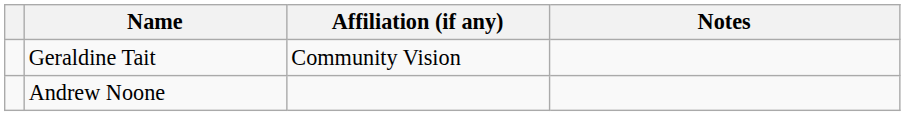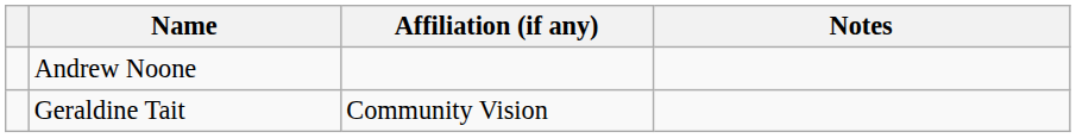 <table class="wikitable" width="51%">
 <tr>
 <th width="1%"></th>
 <th width="15%">Name</th>
 <th width="15%">Affiliation (if any)</th>
 <th width="20%">Notes</th>
 </tr>
 <tr>
 <td></td>
+<td>Andrew Noone</td>
+<td></td>
+<td></td>
+</tr>
+<tr>
+<td></td>
 <td>Geraldine Tait</td>
 <td>Community Vision</td>
 <td></td>
 </tr>
-<tr>
-<td></td>
-<td>Andrew Noone</td>
-<td></td>
-<td></td>
-</tr>
 </table>
